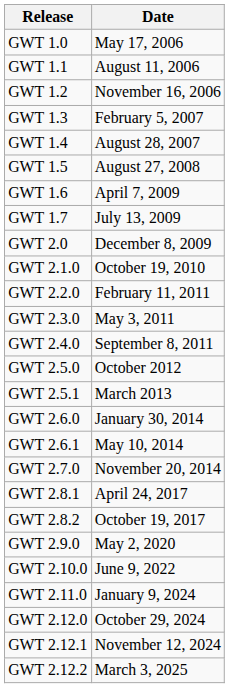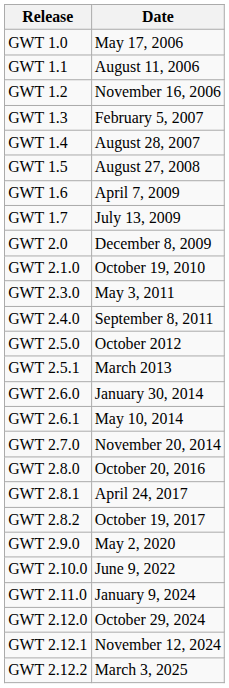 <table class="wikitable">
 <tr>
 <th>Release</th>
 <th>Date</th>
 </tr>
 <tr>
 <td>GWT 1.0</td>
 <td>May 17, 2006</td>
 </tr>
 <tr>
 <td>GWT 1.1</td>
 <td>August 11, 2006</td>
 </tr>
 <tr>
 <td>GWT 1.2</td>
 <td>November 16, 2006</td>
 </tr>
 <tr>
 <td>GWT 1.3</td>
 <td>February 5, 2007</td>
 </tr>
 <tr>
 <td>GWT 1.4</td>
 <td>August 28, 2007</td>
 </tr>
 <tr>
 <td>GWT 1.5</td>
 <td>August 27, 2008</td>
 </tr>
 <tr>
 <td>GWT 1.6</td>
 <td>April 7, 2009</td>
 </tr>
 <tr>
 <td>GWT 1.7</td>
 <td>July 13, 2009</td>
 </tr>
 <tr>
 <td>GWT 2.0</td>
 <td>December 8, 2009</td>
 </tr>
 <tr>
 <td>GWT 2.1.0</td>
 <td>October 19, 2010</td>
 </tr>
 <tr>
-<td>GWT 2.2.0</td>
-<td>February 11, 2011</td>
-</tr>
-<tr>
 <td>GWT 2.3.0</td>
 <td>May 3, 2011</td>
 </tr>
 <tr>
 <td>GWT 2.4.0</td>
 <td>September 8, 2011</td>
 </tr>
 <tr>
 <td>GWT 2.5.0</td>
 <td>October 2012</td>
 </tr>
 <tr>
 <td>GWT 2.5.1</td>
 <td>March 2013</td>
 </tr>
 <tr>
 <td>GWT 2.6.0</td>
 <td>January 30, 2014</td>
 </tr>
 <tr>
 <td>GWT 2.6.1</td>
 <td>May 10, 2014</td>
 </tr>
 <tr>
 <td>GWT 2.7.0</td>
 <td>November 20, 2014</td>
+</tr>
+<tr>
+<td>GWT 2.8.0</td>
+<td>October 20, 2016</td>
 </tr>
 <tr>
 <td>GWT 2.8.1</td>
 <td>April 24, 2017</td>
 </tr>
 <tr>
 <td>GWT 2.8.2</td>
 <td>October 19, 2017</td>
 </tr>
 <tr>
 <td>GWT 2.9.0</td>
 <td>May 2, 2020</td>
 </tr>
 <tr>
 <td>GWT 2.10.0</td>
 <td>June 9, 2022</td>
 </tr>
 <tr>
 <td>GWT 2.11.0</td>
 <td>January 9, 2024</td>
 </tr>
 <tr>
 <td>GWT 2.12.0</td>
 <td>October 29, 2024</td>
 </tr>
 <tr>
 <td>GWT 2.12.1</td>
 <td>November 12, 2024</td>
 </tr>
 <tr>
 <td>GWT 2.12.2</td>
 <td>March 3, 2025</td>
 </tr>
 </table>
